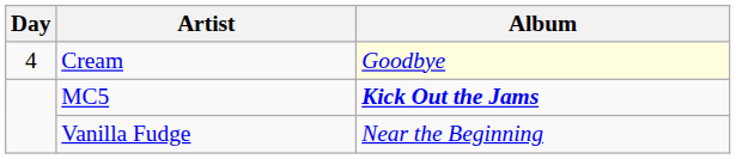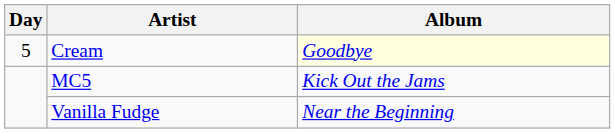 <table class="wikitable" border="1">
 <tr>
 <th>Day</th>
 <th width="200">Artist</th>
 <th width="250">Album</th>
 </tr>
 <tr>
-<td style="text-align:center;" rowspan="1">4</td>
+<td style="text-align:center;" rowspan="1">5</td>
 <td><a href='#'>Cream</a></td>
 <td style="background: lightyellow;"><em><a href='#'>Goodbye</a></em></td>
 </tr>
 <tr>
 <td rowspan="2"></td>
 <td><a href='#'>MC5</a></td>
-<td><strong><em><a href='#'>Kick Out the Jams</a></em></strong></td>
+<td><em><a href='#'>Kick Out the Jams</a></em></td>
 </tr>
 <tr>
 <td><a href='#'>Vanilla Fudge</a></td>
 <td><em><a href='#'>Near the Beginning</a></em></td>
 </tr>
 </table>
